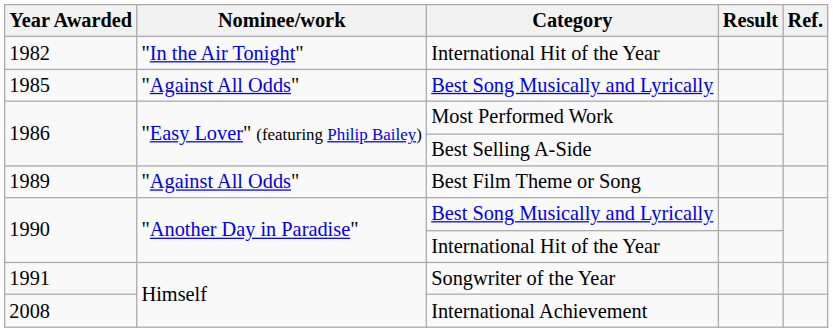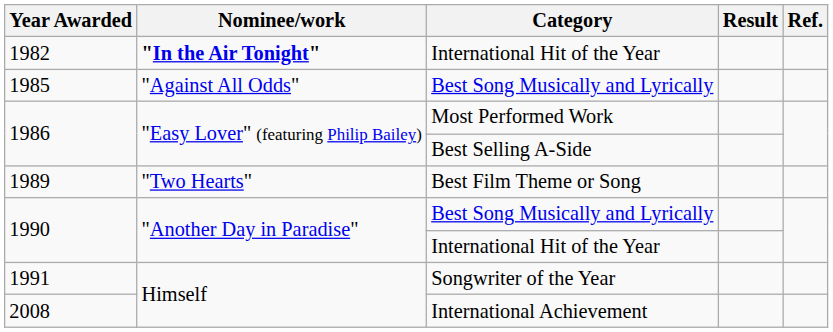 <table class="wikitable">
 <tr>
 <th>Year Awarded</th>
 <th>Nominee/work</th>
 <th>Category</th>
 <th>Result</th>
 <th>Ref.</th>
 </tr>
 <tr>
 <td>1982</td>
-<td>"<a href='#'>In the Air Tonight</a>"</td>
+<td><strong>"<a href='#'>In the Air Tonight</a>"</strong></td>
 <td>International Hit of the Year</td>
 <td></td>
 <td></td>
 </tr>
 <tr>
 <td>1985</td>
 <td>"<a href='#'>Against All Odds</a>"</td>
 <td><a href='#'>Best Song Musically and Lyrically</a></td>
 <td></td>
 <td></td>
 </tr>
 <tr>
 <td rowspan="2">1986</td>
 <td rowspan="2">"<a href='#'>Easy Lover</a>" <small>(featuring <a href='#'>Philip Bailey</a>)</small></td>
 <td>Most Performed Work</td>
 <td></td>
 <td rowspan="2"></td>
 </tr>
 <tr>
 <td>Best Selling A-Side</td>
 <td></td>
 </tr>
 <tr>
 <td>1989</td>
-<td>"<a href='#'>Against All Odds</a>"</td>
+<td>"<a href='#'>Two Hearts</a>"</td>
 <td>Best Film Theme or Song</td>
 <td></td>
 <td></td>
 </tr>
 <tr>
 <td rowspan="2">1990</td>
 <td rowspan="2">"<a href='#'>Another Day in Paradise</a>"</td>
 <td><a href='#'>Best Song Musically and Lyrically</a></td>
 <td></td>
 <td rowspan="2"></td>
 </tr>
 <tr>
 <td>International Hit of the Year</td>
 <td></td>
 </tr>
 <tr>
 <td>1991</td>
 <td rowspan="2">Himself</td>
 <td>Songwriter of the Year</td>
 <td></td>
 <td></td>
 </tr>
 <tr>
 <td>2008</td>
 <td>International Achievement</td>
 <td></td>
 <td></td>
 </tr>
 </table>
